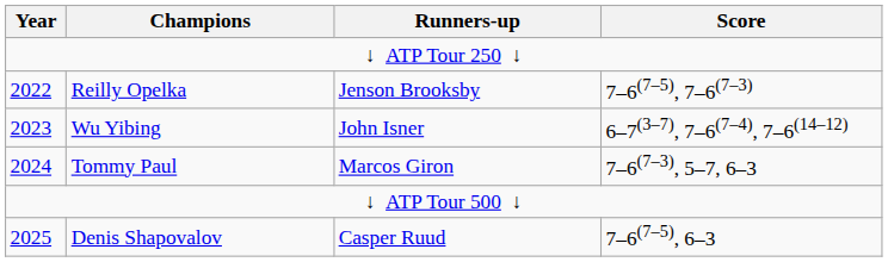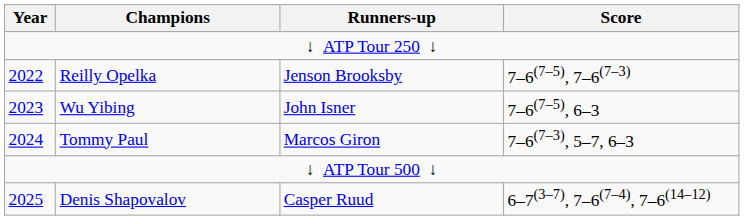 <table class="wikitable">
 <tr>
 <th style="width:40px">Year</th>
 <th style="width:200px">Champions</th>
 <th style="width:200px">Runners-up</th>
 <th style="width:210px" class="unsortable">Score</th>
 </tr>
 <tr>
 <td colspan=5 align=center>↓  <a href='#'>ATP Tour 250</a>  ↓</td>
 </tr>
 <tr>
 <td><a href='#'>2022</a></td>
 <td> <a href='#'>Reilly Opelka</a></td>
 <td> <a href='#'>Jenson Brooksby</a></td>
 <td>7–6<sup>(7–5)</sup>, 7–6<sup>(7–3)</sup></td>
 </tr>
 <tr>
 <td><a href='#'>2023</a></td>
 <td> <a href='#'>Wu Yibing</a></td>
 <td> <a href='#'>John Isner</a></td>
-<td>6–7<sup>(3–7)</sup>, 7–6<sup>(7–4)</sup>, 7–6<sup>(14–12)</sup></td>
+<td>7–6<sup>(7–5)</sup>, 6–3</td>
 </tr>
 <tr>
 <td><a href='#'>2024</a></td>
 <td> <a href='#'>Tommy Paul</a></td>
 <td> <a href='#'>Marcos Giron</a></td>
 <td>7–6<sup>(7–3)</sup>, 5–7, 6–3</td>
 </tr>
 <tr>
 <td colspan=5 align=center>↓  <a href='#'>ATP Tour 500</a>  ↓</td>
 </tr>
 <tr>
 <td><a href='#'>2025</a></td>
 <td> <a href='#'>Denis Shapovalov</a></td>
 <td> <a href='#'>Casper Ruud</a></td>
-<td>7–6<sup>(7–5)</sup>, 6–3</td>
+<td>6–7<sup>(3–7)</sup>, 7–6<sup>(7–4)</sup>, 7–6<sup>(14–12)</sup></td>
 </tr>
 </table>
